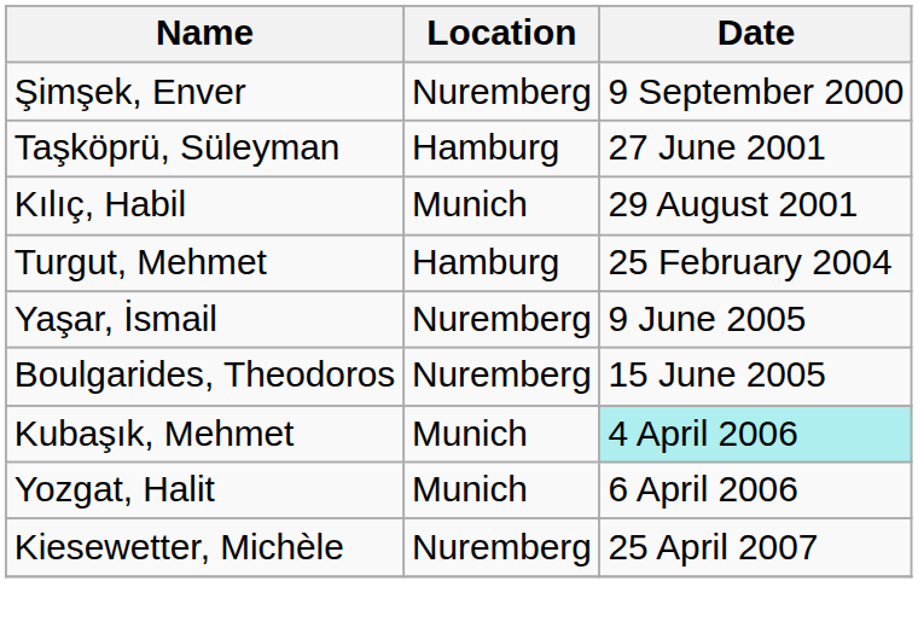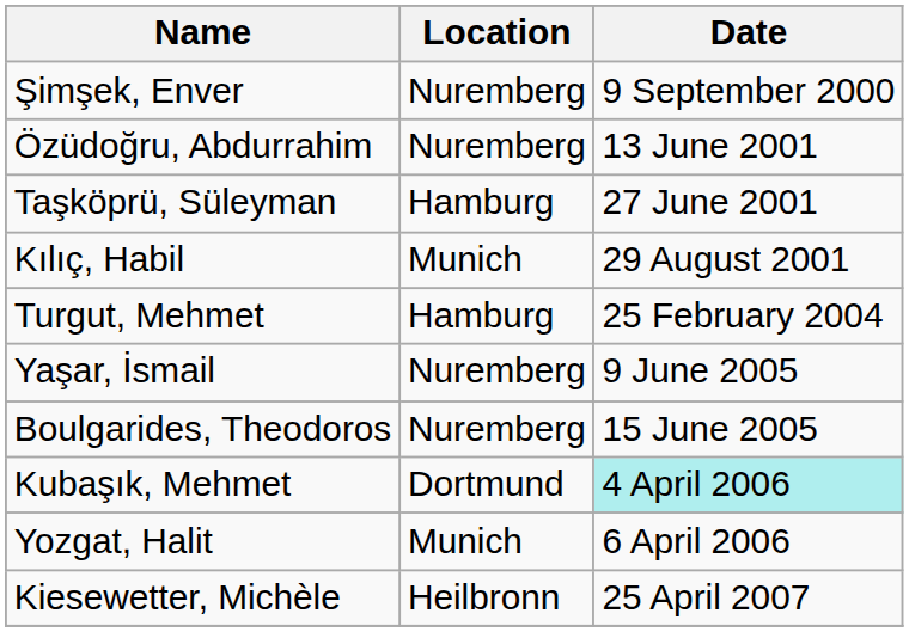 <table class="wikitable sortable">
 <tr>
 <th>Name</th>
 <th>Location</th>
 <th>Date</th>
 </tr>
 <tr>
 <td>Şimşek, Enver</td>
 <td>Nuremberg</td>
 <td>9 September 2000</td>
+</tr>
+<tr>
+<td>Özüdoğru, Abdurrahim</td>
+<td>Nuremberg</td>
+<td>13 June 2001</td>
 </tr>
 <tr>
 <td>Taşköprü, Süleyman</td>
 <td>Hamburg</td>
 <td>27 June 2001</td>
 </tr>
 <tr>
 <td>Kılıç, Habil</td>
 <td>Munich</td>
 <td>29 August 2001</td>
 </tr>
 <tr>
 <td>Turgut, Mehmet</td>
 <td>Hamburg</td>
 <td>25 February 2004</td>
 </tr>
 <tr>
 <td>Yaşar, İsmail</td>
 <td>Nuremberg</td>
 <td>9 June 2005</td>
 </tr>
 <tr>
 <td>Boulgarides, Theodoros</td>
 <td>Nuremberg</td>
 <td>15 June 2005</td>
 </tr>
 <tr>
 <td>Kubaşık, Mehmet</td>
-<td>Munich</td>
+<td>Dortmund</td>
 <td style="background: paleturquoise;">4 April 2006</td>
 </tr>
 <tr>
 <td>Yozgat, Halit</td>
 <td>Munich</td>
 <td>6 April 2006</td>
 </tr>
 <tr>
 <td>Kiesewetter, Michèle</td>
-<td>Nuremberg</td>
+<td>Heilbronn</td>
 <td>25 April 2007</td>
 </tr>
 <tr>
 </tr>
 </table>
